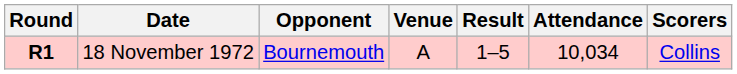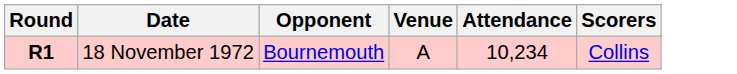 <table class="wikitable" style="font-size:100%; text-align:center">
 <tr>
 <th>Round</th>
 <th>Date</th>
 <th>Opponent</th>
 <th>Venue</th>
-<th>Result</th>
 <th>Attendance</th>
 <th>Scorers</th>
 </tr>
 <tr style="background-color: #FFCCCC;">
 <td><strong>R1</strong></td>
 <td>18 November 1972</td>
 <td><a href='#'>Bournemouth</a></td>
 <td>A</td>
-<td>1–5</td>
-<td>10,034</td>
+<td>10,234</td>
 <td><a href='#'>Collins</a></td>
 </tr>
 </table>
